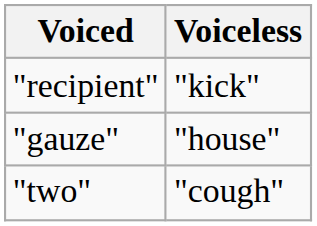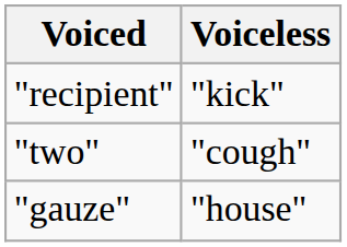 <table class="wikitable">
 <tr>
 <th scope="col">Voiced</th>
 <th scope="col">Voiceless</th>
 </tr>
 <tr>
 <td>  "recipient"</td>
 <td>  "kick"</td>
 </tr>
 <tr>
+<td>  "two"</td>
+<td>  "cough"</td>
+</tr>
+<tr>
 <td>  "gauze"</td>
 <td>  "house"</td>
 </tr>
-<tr>
-<td>  "two"</td>
-<td>  "cough"</td>
-</tr>
 </table>
